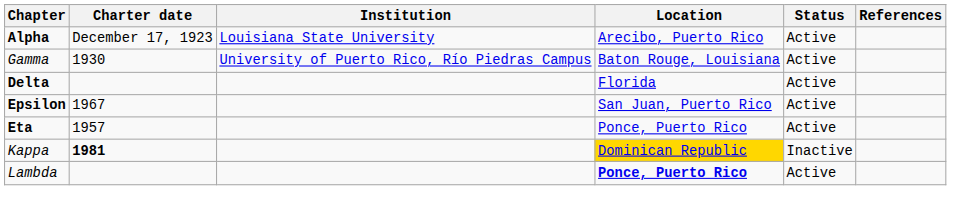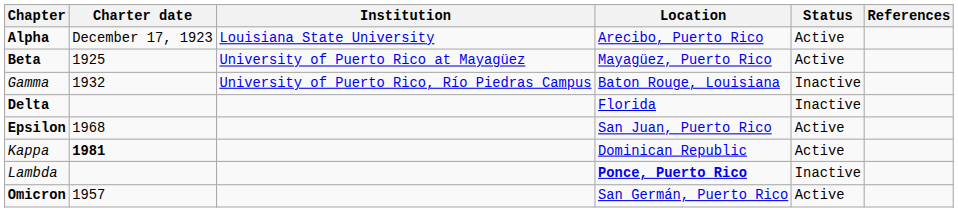 <table class="wikitable sortable">
 <tr>
 <th>Chapter</th>
 <th>Charter date</th>
 <th>Institution</th>
 <th>Location</th>
 <th>Status</th>
 <th>References</th>
 </tr>
 <tr>
 <td><strong>Alpha</strong></td>
 <td>December 17, 1923</td>
 <td><a href='#'>Louisiana State University</a></td>
 <td><a href='#'>Arecibo, Puerto Rico</a></td>
 <td>Active</td>
 <td></td>
 </tr>
 <tr>
+<td><strong>Beta</strong></td>
+<td>1925</td>
+<td><a href='#'>University of Puerto Rico at Mayagüez</a></td>
+<td><a href='#'>Mayagüez, Puerto Rico</a></td>
+<td>Active</td>
+<td></td>
+</tr>
+<tr>
 <td><em>Gamma</em></td>
-<td>1930</td>
+<td>1932</td>
 <td><a href='#'>University of Puerto Rico, Río Piedras Campus</a></td>
 <td><a href='#'>Baton Rouge, Louisiana</a></td>
-<td>Active</td>
+<td>Inactive</td>
 <td></td>
 </tr>
 <tr>
 <td><strong>Delta</strong></td>
 <td></td>
 <td></td>
 <td><a href='#'>Florida</a></td>
-<td>Active</td>
+<td>Inactive</td>
 <td></td>
 </tr>
 <tr>
 <td><strong>Epsilon</strong></td>
-<td>1967</td>
+<td>1968</td>
 <td></td>
 <td><a href='#'>San Juan, Puerto Rico</a></td>
-<td>Active</td>
-<td></td>
-</tr>
-<tr>
-<td><strong>Eta</strong></td>
-<td>1957</td>
-<td></td>
-<td><a href='#'>Ponce, Puerto Rico</a></td>
 <td>Active</td>
 <td></td>
 </tr>
 <tr>
 <td><em>Kappa</em></td>
 <td><strong>1981</strong></td>
 <td></td>
-<td style="background: gold;"><a href='#'>Dominican Republic</a></td>
-<td>Inactive</td>
+<td><a href='#'>Dominican Republic</a></td>
+<td>Active</td>
 <td></td>
 </tr>
 <tr>
 <td><em>Lambda</em></td>
 <td></td>
 <td></td>
 <td><strong><a href='#'>Ponce, Puerto Rico</a></strong></td>
+<td>Inactive</td>
+<td></td>
+</tr>
+<tr>
+<td><strong>Omicron</strong></td>
+<td>1957</td>
+<td></td>
+<td><a href='#'>San Germán, Puerto Rico</a></td>
 <td>Active</td>
 <td></td>
 </tr>
 </table>
